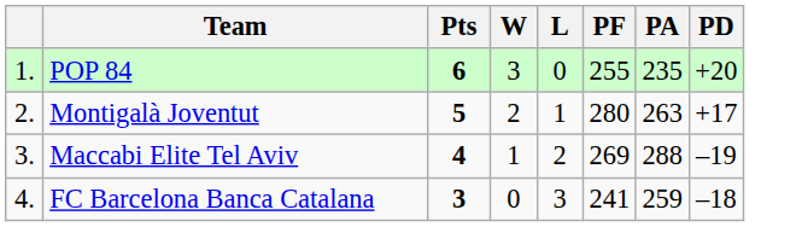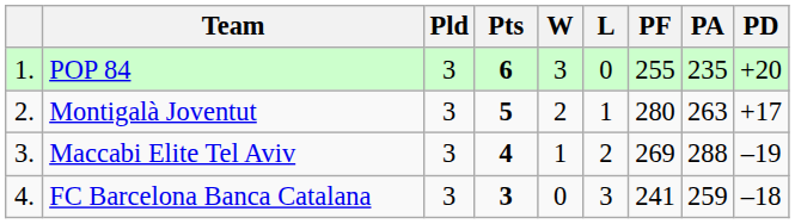 <table class=wikitable style="text-align:center">
 <tr>
 <th width=15></th>
 <th width=220>Team</th>
+<th width=20>Pld</th>
 <th width=30>Pts</th>
 <th width=20>W</th>
 <th width=20>L</th>
 <th width=20>PF</th>
 <th width=20>PA</th>
 <th width=25>PD</th>
 </tr>
 <tr style="background: #ccffcc;">
 <td>1.</td>
 <td align=left> <a href='#'>POP 84</a></td>
+<td>3</td>
 <td><strong>6</strong></td>
 <td>3</td>
 <td>0</td>
 <td>255</td>
 <td>235</td>
 <td>+20</td>
 </tr>
 <tr>
 <td>2.</td>
 <td align=left> <a href='#'>Montigalà Joventut</a></td>
+<td>3</td>
 <td><strong>5</strong></td>
 <td>2</td>
 <td>1</td>
 <td>280</td>
 <td>263</td>
 <td>+17</td>
 </tr>
 <tr>
 <td>3.</td>
 <td align=left> <a href='#'>Maccabi Elite Tel Aviv</a></td>
+<td>3</td>
 <td><strong>4</strong></td>
 <td>1</td>
 <td>2</td>
 <td>269</td>
 <td>288</td>
 <td>–19</td>
 </tr>
 <tr>
 <td>4.</td>
 <td align=left> <a href='#'>FC Barcelona Banca Catalana</a></td>
+<td>3</td>
 <td><strong>3</strong></td>
 <td>0</td>
 <td>3</td>
 <td>241</td>
 <td>259</td>
 <td>–18</td>
 </tr>
 </table>
